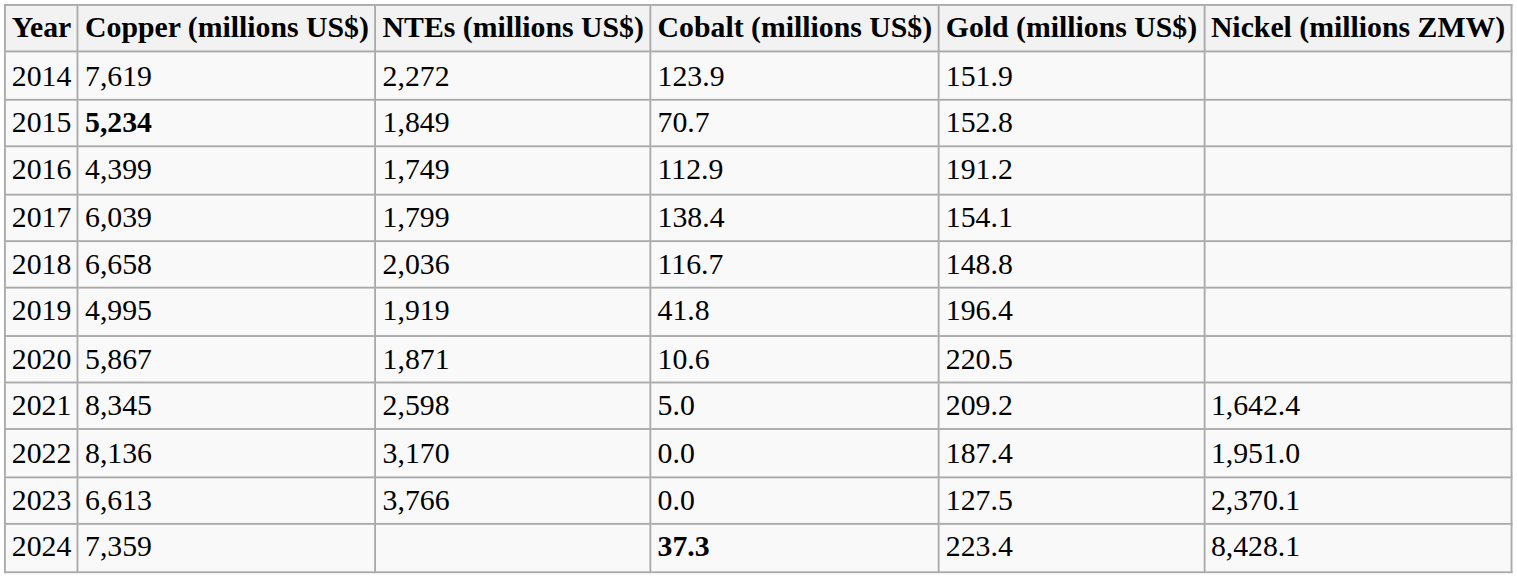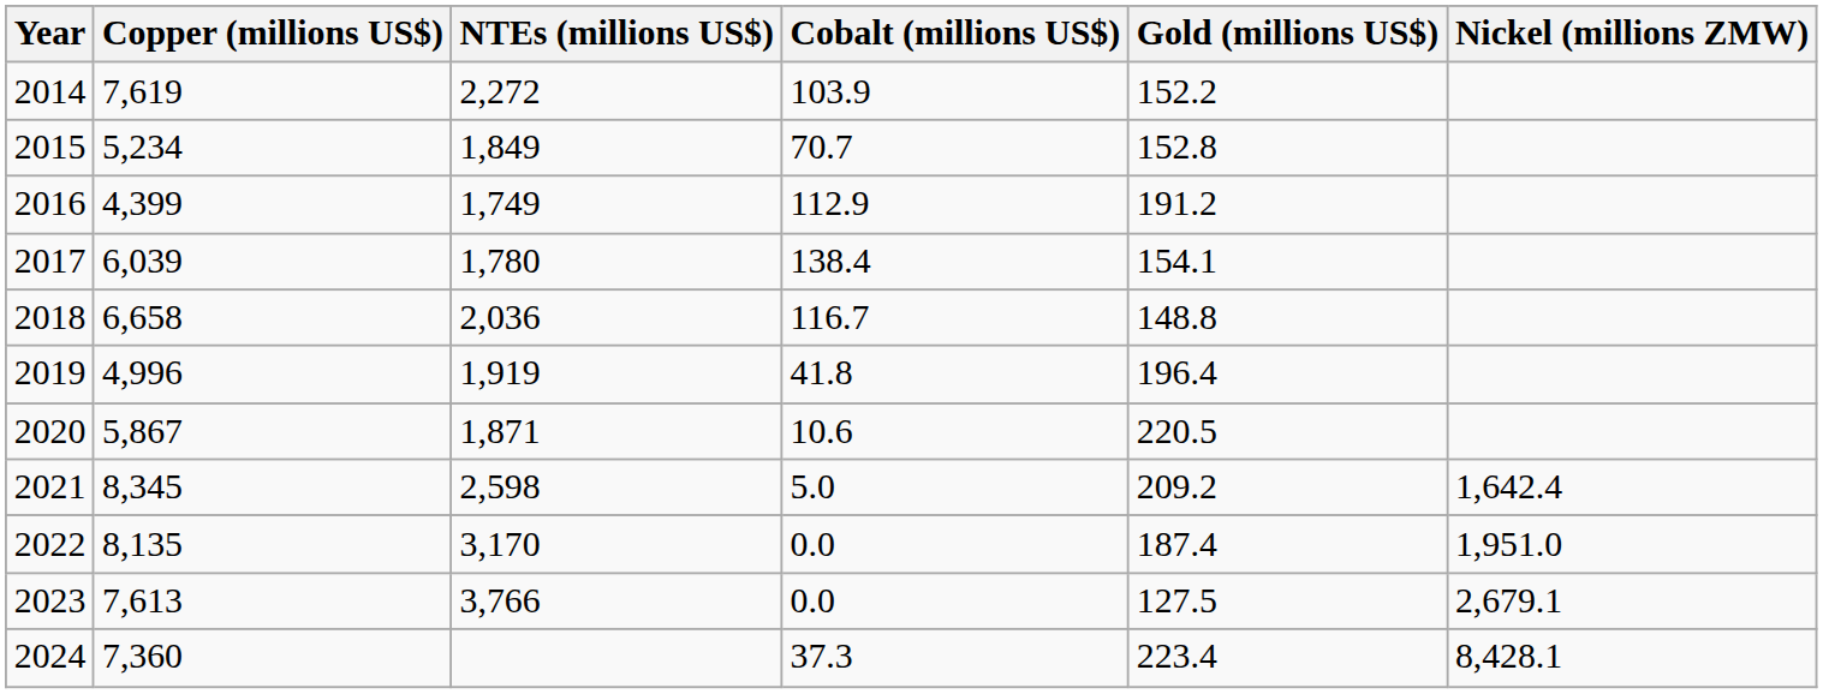 <table class="wikitable sortable">
 <tr>
 <th>Year</th>
 <th>Copper (millions US$)</th>
 <th>NTEs (millions US$)</th>
 <th>Cobalt (millions US$)</th>
 <th>Gold (millions US$)</th>
 <th>Nickel  (millions ZMW)</th>
 </tr>
 <tr>
 <td>2014</td>
 <td>7,619</td>
 <td>2,272</td>
-<td>123.9</td>
-<td>151.9</td>
+<td>103.9</td>
+<td>152.2</td>
 <td></td>
 </tr>
 <tr>
 <td>2015</td>
-<td><strong>5,234</strong></td>
+<td>5,234</td>
 <td>1,849</td>
 <td>  70.7</td>
 <td>152.8</td>
 <td></td>
 </tr>
 <tr>
 <td>2016</td>
 <td>4,399</td>
 <td>1,749</td>
 <td>112.9</td>
 <td>191.2</td>
 <td></td>
 </tr>
 <tr>
 <td>2017</td>
 <td>6,039</td>
-<td>1,799</td>
+<td>1,780</td>
 <td>138.4</td>
 <td>154.1</td>
 <td></td>
 </tr>
 <tr>
 <td>2018</td>
 <td>6,658</td>
 <td>2,036</td>
 <td>116.7</td>
 <td>148.8</td>
 <td></td>
 </tr>
 <tr>
 <td>2019</td>
-<td>4,995</td>
+<td>4,996</td>
 <td>1,919</td>
 <td>  41.8</td>
 <td>196.4</td>
 <td></td>
 </tr>
 <tr>
 <td>2020</td>
 <td>5,867</td>
 <td>1,871</td>
 <td>  10.6</td>
 <td>220.5</td>
 <td></td>
 </tr>
 <tr>
 <td>2021</td>
 <td>8,345</td>
 <td>2,598</td>
 <td>    5.0</td>
 <td>209.2</td>
 <td>1,642.4</td>
 </tr>
 <tr>
 <td>2022</td>
-<td>8,136</td>
+<td>8,135</td>
 <td>3,170</td>
 <td>    0.0</td>
 <td>187.4</td>
 <td>1,951.0</td>
 </tr>
 <tr>
 <td>2023</td>
-<td>6,613</td>
+<td>7,613</td>
 <td>3,766</td>
 <td>    0.0</td>
 <td>127.5</td>
-<td>2,370.1</td>
+<td>2,679.1</td>
 </tr>
 <tr>
 <td>2024</td>
-<td>7,359</td>
+<td>7,360</td>
 <td></td>
-<td><strong>37.3</strong></td>
+<td>37.3</td>
 <td>223.4</td>
 <td>8,428.1</td>
 </tr>
 </table>
